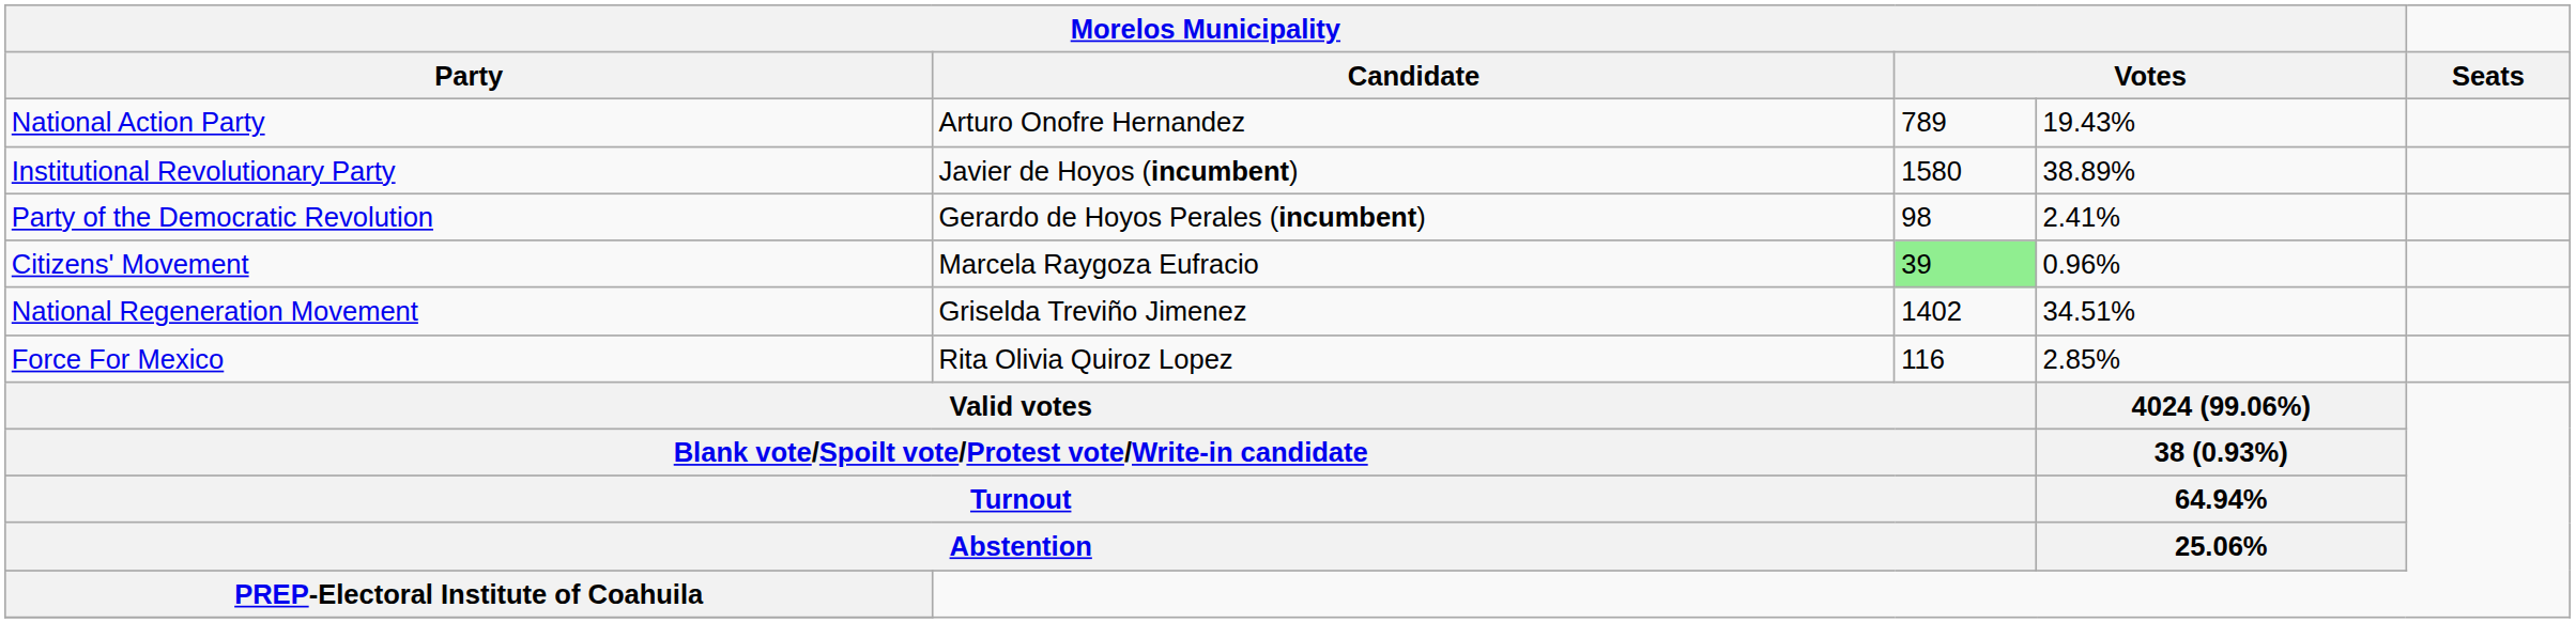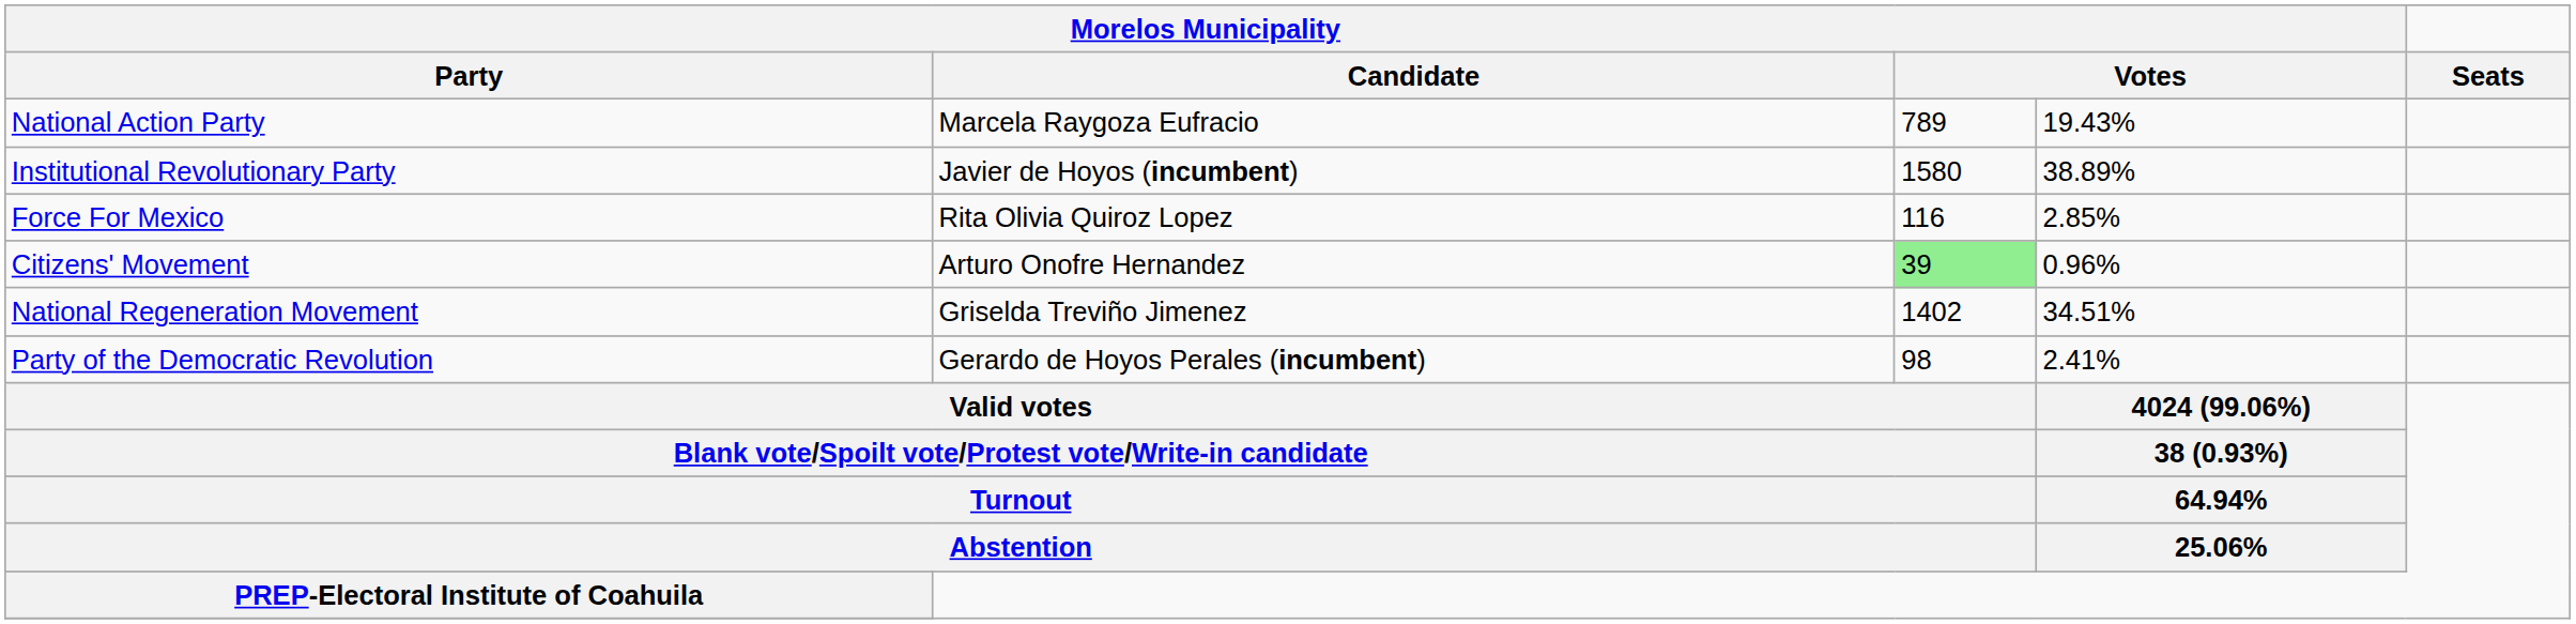 <table class="wikitable collapsible collapsed" style="font-size:95%; width:72%; line-height:126%; margin-bottom:0">
 <tr>
 <th Colspan = 4> <strong><a href='#'>Morelos Municipality</a></strong></th>
 </tr>
 <tr style="background:#efefef;">
 <th Colspan = 1><strong>Party</strong></th>
 <th Colspan = 1><strong>Candidate</strong></th>
 <th Colspan = 2><strong>Votes</strong></th>
 <th Colspan = 1><strong>Seats</strong></th>
 </tr>
 <tr>
 <td> <a href='#'>National Action Party</a></td>
-<td>Arturo Onofre Hernandez</td>
+<td>Marcela Raygoza Eufracio</td>
 <td>789</td>
 <td>19.43%</td>
 <td></td>
 </tr>
 <tr>
 <td> <a href='#'>Institutional Revolutionary Party</a></td>
 <td>Javier de Hoyos (<strong>incumbent</strong>)</td>
 <td>1580</td>
 <td>38.89%</td>
 <td></td>
 </tr>
 <tr>
-<td> <a href='#'>Party of the Democratic Revolution</a></td>
-<td>Gerardo de Hoyos Perales (<strong>incumbent</strong>)</td>
-<td>98</td>
-<td>2.41%</td>
+<td><a href='#'>Force For Mexico</a></td>
+<td>Rita Olivia Quiroz Lopez</td>
+<td>116</td>
+<td>2.85%</td>
 <td></td>
 </tr>
 <tr>
 <td> <a href='#'>Citizens' Movement</a></td>
-<td>Marcela Raygoza Eufracio</td>
+<td>Arturo Onofre Hernandez</td>
 <td style="background: lightgreen;">39</td>
 <td>0.96%</td>
 <td></td>
 </tr>
 <tr>
 <td> <a href='#'>National Regeneration Movement</a></td>
 <td>Griselda Treviño Jimenez</td>
 <td>1402</td>
 <td>34.51%</td>
 <td></td>
 </tr>
 <tr>
-<td><a href='#'>Force For Mexico</a></td>
-<td>Rita Olivia Quiroz Lopez</td>
-<td>116</td>
-<td>2.85%</td>
+<td> <a href='#'>Party of the Democratic Revolution</a></td>
+<td>Gerardo de Hoyos Perales (<strong>incumbent</strong>)</td>
+<td>98</td>
+<td>2.41%</td>
 <td></td>
 </tr>
 <tr>
 <th Colspan = 3><strong>Valid votes</strong></th>
 <th>4024 (99.06%)</th>
 </tr>
 <tr>
 <th Colspan = 3><strong><a href='#'>Blank vote</a>/<a href='#'>Spoilt vote</a>/<a href='#'>Protest vote</a>/<a href='#'>Write-in candidate</a></strong></th>
 <th>38 (0.93%)</th>
 </tr>
 <tr>
 <th Colspan = 3><strong><a href='#'>Turnout</a></strong></th>
 <th>64.94%</th>
 </tr>
 <tr>
 <th Colspan = 3><strong><a href='#'>Abstention</a></strong></th>
 <th>25.06%</th>
 </tr>
 <tr>
 <th Colspan =><a href='#'>PREP</a>-Electoral Institute of Coahuila </th>
 </tr>
 <tr>
 </tr>
 </table>
